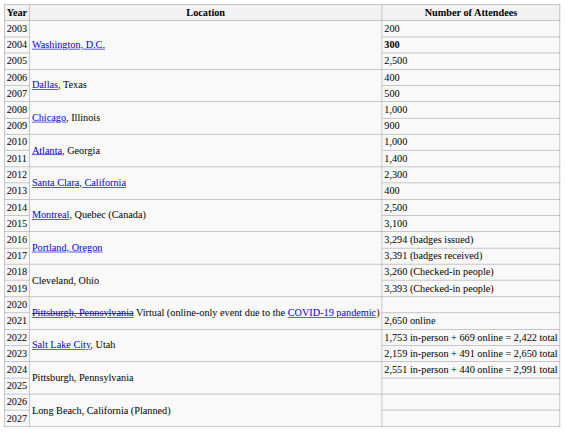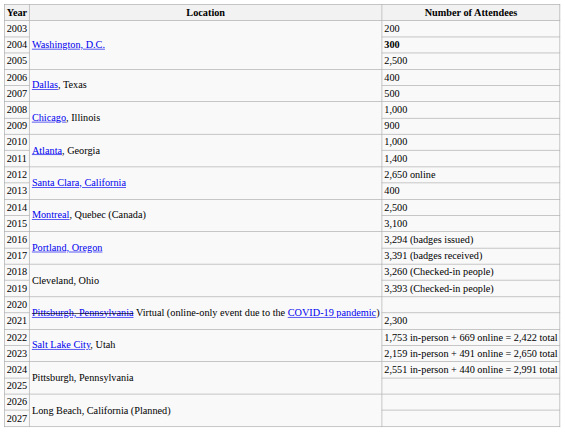 <table class="wikitable">
 <tr>
 <th>Year</th>
 <th>Location</th>
 <th>Number of Attendees</th>
 </tr>
 <tr>
 <td>2003</td>
 <td rowspan="3"><a href='#'>Washington, D.C.</a></td>
 <td>200</td>
 </tr>
 <tr>
 <td>2004</td>
 <td><strong>300</strong></td>
 </tr>
 <tr>
 <td>2005</td>
 <td>2,500</td>
 </tr>
 <tr>
 <td>2006</td>
 <td rowspan="2"><a href='#'>Dallas</a>, Texas</td>
 <td>400</td>
 </tr>
 <tr>
 <td>2007</td>
 <td>500</td>
 </tr>
 <tr>
 <td>2008</td>
 <td rowspan="2"><a href='#'>Chicago</a>, Illinois</td>
 <td>1,000</td>
 </tr>
 <tr>
 <td>2009</td>
 <td>900</td>
 </tr>
 <tr>
 <td>2010</td>
 <td rowspan="2"><a href='#'>Atlanta</a>, Georgia</td>
 <td>1,000</td>
 </tr>
 <tr>
 <td>2011</td>
 <td>1,400</td>
 </tr>
 <tr>
 <td>2012</td>
 <td rowspan="2"><a href='#'>Santa Clara, California</a></td>
-<td>2,300</td>
+<td>2,650 online</td>
 </tr>
 <tr>
 <td>2013</td>
 <td>400</td>
 </tr>
 <tr>
 <td>2014</td>
 <td rowspan="2"><a href='#'>Montreal</a>, Quebec (Canada)</td>
 <td>2,500</td>
 </tr>
 <tr>
 <td>2015</td>
 <td>3,100</td>
 </tr>
 <tr>
 <td>2016</td>
 <td rowspan="2"><a href='#'>Portland, Oregon</a></td>
 <td>3,294 (badges issued)</td>
 </tr>
 <tr>
 <td>2017</td>
 <td>3,391 (badges received)</td>
 </tr>
 <tr>
 <td>2018</td>
 <td rowspan="2">Cleveland, Ohio</td>
 <td>3,260 (Checked-in people)</td>
 </tr>
 <tr>
 <td>2019</td>
 <td>3,393 (Checked-in people)</td>
 </tr>
 <tr>
 <td>2020</td>
 <td rowspan="2"><s><a href='#'>Pittsburgh, Pennsylvania</a></s> Virtual (online-only event due to the <a href='#'>COVID-19 pandemic</a>)</td>
 <td></td>
 </tr>
 <tr>
 <td>2021</td>
-<td>2,650 online</td>
+<td>2,300</td>
 </tr>
 <tr>
 <td>2022</td>
 <td rowspan="2"><a href='#'>Salt Lake City</a>, Utah</td>
 <td>1,753 in-person + 669 online = 2,422 total</td>
 </tr>
 <tr>
 <td>2023</td>
 <td>2,159 in-person + 491 online = 2,650 total</td>
 </tr>
 <tr>
 <td>2024</td>
 <td rowspan="2">Pittsburgh, Pennsylvania</td>
 <td>2,551 in-person + 440 online = 2,991 total</td>
 </tr>
 <tr>
 <td>2025</td>
 <td></td>
 </tr>
 <tr>
 <td>2026</td>
 <td rowspan="2">Long Beach, California (Planned)</td>
 <td></td>
 </tr>
 <tr>
 <td>2027</td>
 <td></td>
 </tr>
 </table>
